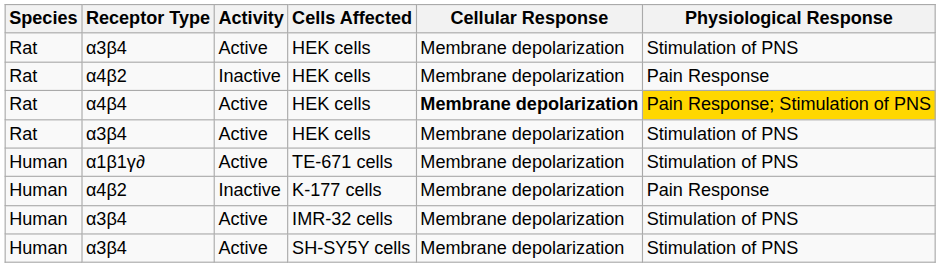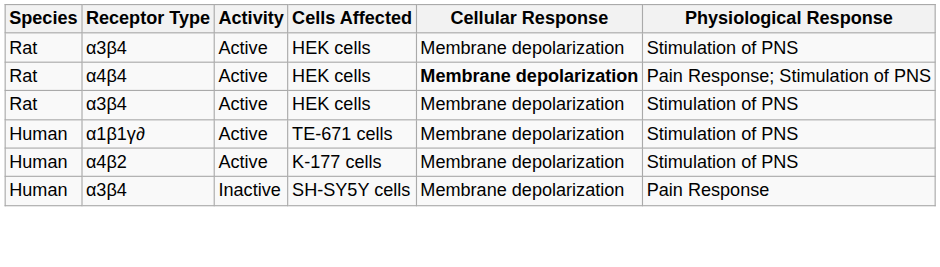 <table class="wikitable" style="margin: 1em auto 1em auto;">
 <tr>
 <th>Species</th>
 <th>Receptor Type</th>
 <th>Activity</th>
 <th>Cells Affected</th>
 <th>Cellular Response</th>
 <th>Physiological Response</th>
 </tr>
 <tr>
 <td>Rat</td>
 <td>α3β4</td>
 <td>Active</td>
 <td>HEK cells</td>
 <td>Membrane depolarization</td>
 <td>Stimulation of PNS</td>
 </tr>
 <tr>
 <td>Rat</td>
-<td>α4β2</td>
-<td>Inactive</td>
-<td>HEK cells</td>
-<td>Membrane depolarization</td>
-<td>Pain Response</td>
-</tr>
-<tr>
-<td>Rat</td>
 <td>α4β4</td>
 <td>Active</td>
 <td>HEK cells</td>
 <td><strong>Membrane depolarization</strong></td>
-<td style="background: gold;">Pain Response; Stimulation of PNS</td>
+<td>Pain Response; Stimulation of PNS</td>
 </tr>
 <tr>
 <td>Rat</td>
 <td>α3β4</td>
 <td>Active</td>
 <td>HEK cells</td>
 <td>Membrane depolarization</td>
 <td>Stimulation of PNS</td>
 </tr>
 <tr>
 <td>Human</td>
 <td>α1β1γ∂</td>
 <td>Active</td>
 <td>TE-671 cells</td>
 <td>Membrane depolarization</td>
 <td>Stimulation of PNS</td>
 </tr>
 <tr>
 <td>Human</td>
 <td>α4β2</td>
-<td>Inactive</td>
+<td>Active</td>
 <td>K-177 cells</td>
-<td>Membrane depolarization</td>
-<td>Pain Response</td>
-</tr>
-<tr>
-<td>Human</td>
-<td>α3β4</td>
-<td>Active</td>
-<td>IMR-32 cells</td>
 <td>Membrane depolarization</td>
 <td>Stimulation of PNS</td>
 </tr>
 <tr>
 <td>Human</td>
 <td>α3β4</td>
-<td>Active</td>
+<td>Inactive</td>
 <td>SH-SY5Y cells</td>
 <td>Membrane depolarization</td>
-<td>Stimulation of PNS</td>
+<td>Pain Response</td>
 </tr>
 </table>
